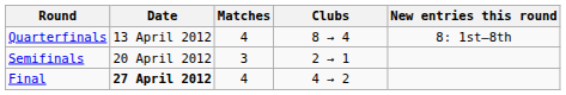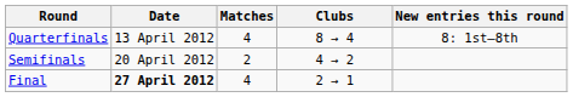 <table class="wikitable" style="text-align:left; font-size:90%;">
 <tr>
 <th>Round</th>
 <th>Date</th>
 <th>Matches</th>
 <th width=100>Clubs</th>
 <th>New entries this round</th>
 </tr>
 <tr>
 <td><a href='#'>Quarterfinals</a></td>
 <td>13 April 2012</td>
 <td align=center>4</td>
 <td align=center>8 → 4</td>
 <td align=center>8: 1st–8th</td>
 </tr>
 <tr>
 <td><a href='#'>Semifinals</a></td>
 <td>20 April 2012</td>
-<td align=center>3</td>
-<td align=center>2 → 1</td>
+<td align=center>2</td>
+<td align=center>4 → 2</td>
 <td></td>
 </tr>
 <tr>
 <td><a href='#'>Final</a></td>
 <td><strong>27 April 2012</strong></td>
 <td align=center>4</td>
-<td align=center>4 → 2</td>
+<td align=center>2 → 1</td>
 <td></td>
 </tr>
 </table>
